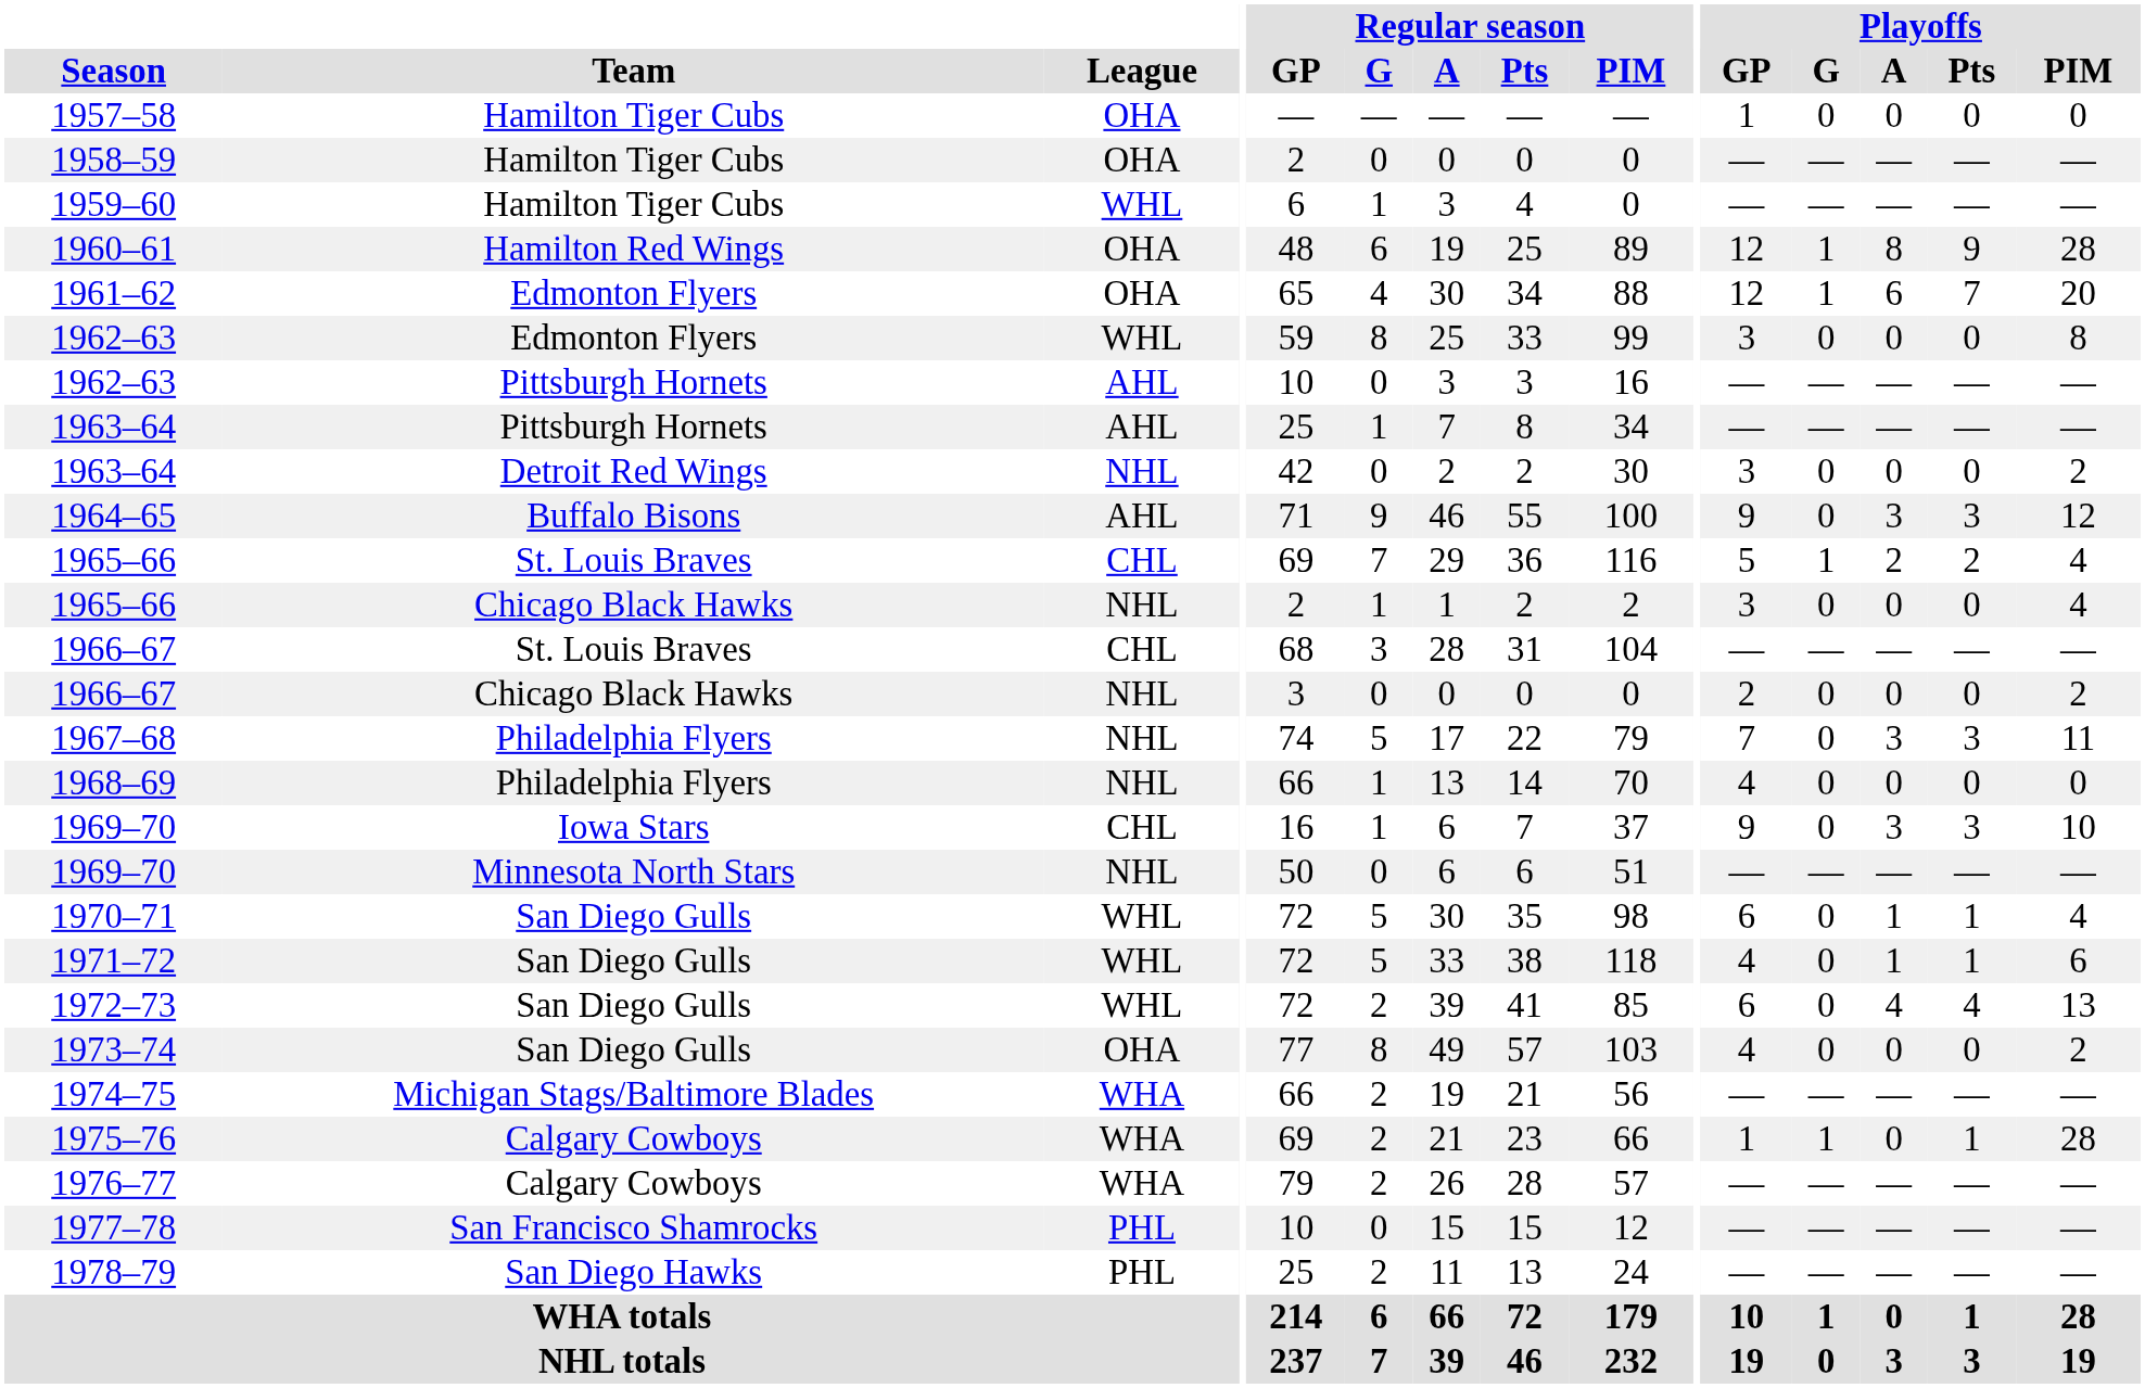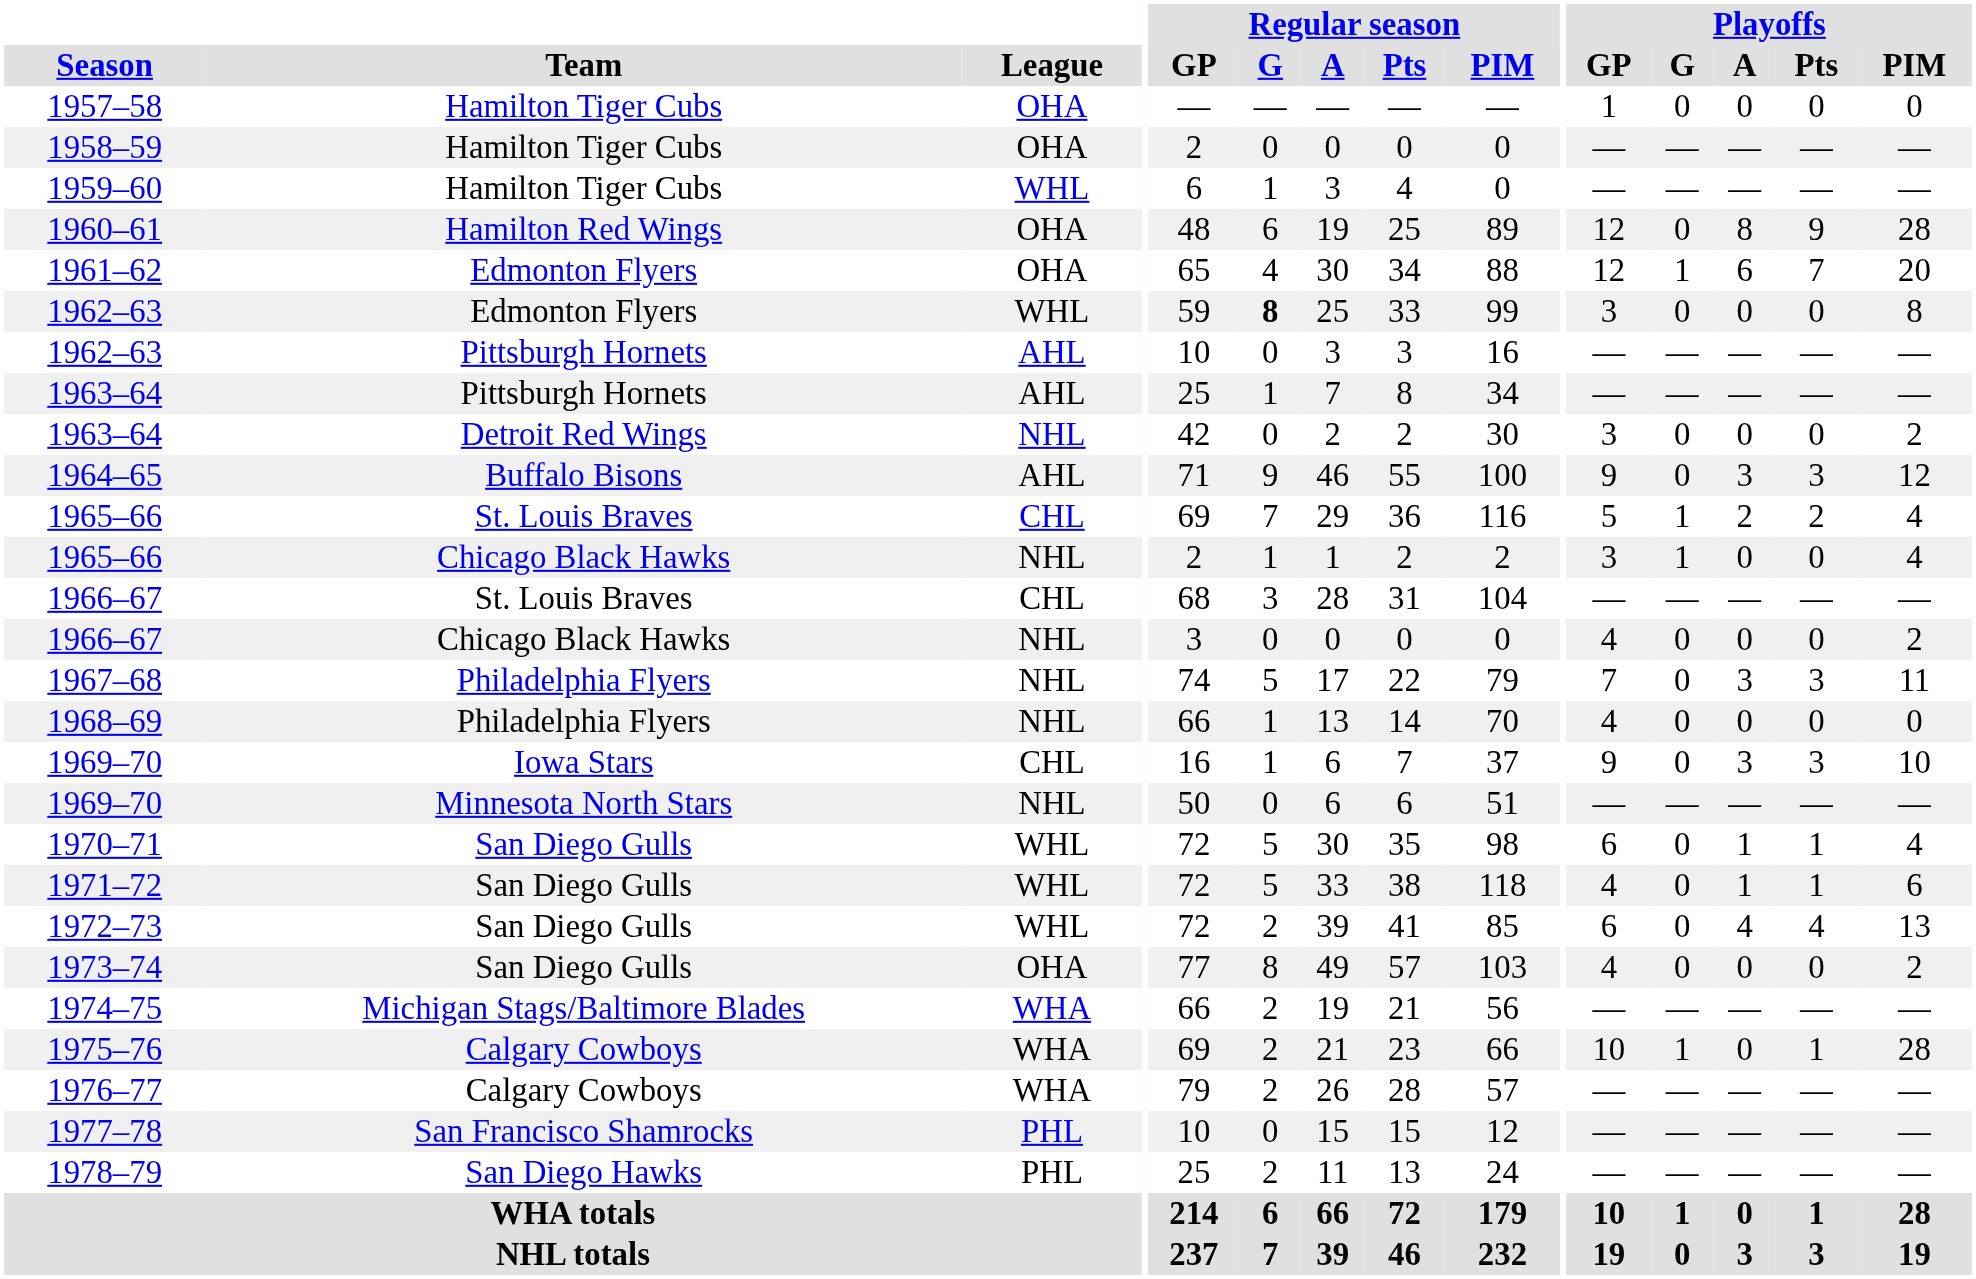 <table border="0" cellpadding="1" cellspacing="0" style="text-align:center; width:60em">
 <tr bgcolor="#e0e0e0">
 <th colspan="3" bgcolor="#ffffff"></th>
 <th rowspan="100" bgcolor="#ffffff"></th>
 <th colspan="5"><a href='#'>Regular season</a></th>
 <th rowspan="100" bgcolor="#ffffff"></th>
 <th colspan="5"><a href='#'>Playoffs</a></th>
 </tr>
 <tr bgcolor="#e0e0e0">
 <th><a href='#'>Season</a></th>
 <th>Team</th>
 <th>League</th>
 <th>GP</th>
 <th><a href='#'>G</a></th>
 <th><a href='#'>A</a></th>
 <th><a href='#'>Pts</a></th>
 <th><a href='#'>PIM</a></th>
 <th>GP</th>
 <th>G</th>
 <th>A</th>
 <th>Pts</th>
 <th>PIM</th>
 </tr>
 <tr>
 <td><a href='#'>1957–58</a></td>
 <td><a href='#'>Hamilton Tiger Cubs</a></td>
 <td><a href='#'>OHA</a></td>
 <td>—</td>
 <td>—</td>
 <td>—</td>
 <td>—</td>
 <td>—</td>
 <td>1</td>
 <td>0</td>
 <td>0</td>
 <td>0</td>
 <td>0</td>
 </tr>
 <tr bgcolor="#f0f0f0">
 <td><a href='#'>1958–59</a></td>
 <td>Hamilton Tiger Cubs</td>
 <td>OHA</td>
 <td>2</td>
 <td>0</td>
 <td>0</td>
 <td>0</td>
 <td>0</td>
 <td>—</td>
 <td>—</td>
 <td>—</td>
 <td>—</td>
 <td>—</td>
 </tr>
 <tr>
 <td><a href='#'>1959–60</a></td>
 <td>Hamilton Tiger Cubs</td>
 <td><a href='#'>WHL</a></td>
 <td>6</td>
 <td>1</td>
 <td>3</td>
 <td>4</td>
 <td>0</td>
 <td>—</td>
 <td>—</td>
 <td>—</td>
 <td>—</td>
 <td>—</td>
 </tr>
 <tr bgcolor="#f0f0f0">
 <td><a href='#'>1960–61</a></td>
 <td><a href='#'>Hamilton Red Wings</a></td>
 <td>OHA</td>
 <td>48</td>
 <td>6</td>
 <td>19</td>
 <td>25</td>
 <td>89</td>
 <td>12</td>
-<td>1</td>
+<td>0</td>
 <td>8</td>
 <td>9</td>
 <td>28</td>
 </tr>
 <tr>
 <td><a href='#'>1961–62</a></td>
 <td><a href='#'>Edmonton Flyers</a></td>
 <td>OHA</td>
 <td>65</td>
 <td>4</td>
 <td>30</td>
 <td>34</td>
 <td>88</td>
 <td>12</td>
 <td>1</td>
 <td>6</td>
 <td>7</td>
 <td>20</td>
 </tr>
 <tr bgcolor="#f0f0f0">
 <td><a href='#'>1962–63</a></td>
 <td>Edmonton Flyers</td>
 <td>WHL</td>
 <td>59</td>
-<td>8</td>
+<td><strong>8</strong></td>
 <td>25</td>
 <td>33</td>
 <td>99</td>
 <td>3</td>
 <td>0</td>
 <td>0</td>
 <td>0</td>
 <td>8</td>
 </tr>
 <tr>
 <td><a href='#'>1962–63</a></td>
 <td><a href='#'>Pittsburgh Hornets</a></td>
 <td><a href='#'>AHL</a></td>
 <td>10</td>
 <td>0</td>
 <td>3</td>
 <td>3</td>
 <td>16</td>
 <td>—</td>
 <td>—</td>
 <td>—</td>
 <td>—</td>
 <td>—</td>
 </tr>
 <tr bgcolor="#f0f0f0">
 <td><a href='#'>1963–64</a></td>
 <td>Pittsburgh Hornets</td>
 <td>AHL</td>
 <td>25</td>
 <td>1</td>
 <td>7</td>
 <td>8</td>
 <td>34</td>
 <td>—</td>
 <td>—</td>
 <td>—</td>
 <td>—</td>
 <td>—</td>
 </tr>
 <tr>
 <td><a href='#'>1963–64</a></td>
 <td><a href='#'>Detroit Red Wings</a></td>
 <td><a href='#'>NHL</a></td>
 <td>42</td>
 <td>0</td>
 <td>2</td>
 <td>2</td>
 <td>30</td>
 <td>3</td>
 <td>0</td>
 <td>0</td>
 <td>0</td>
 <td>2</td>
 </tr>
 <tr bgcolor="#f0f0f0">
 <td><a href='#'>1964–65</a></td>
 <td><a href='#'>Buffalo Bisons</a></td>
 <td>AHL</td>
 <td>71</td>
 <td>9</td>
 <td>46</td>
 <td>55</td>
 <td>100</td>
 <td>9</td>
 <td>0</td>
 <td>3</td>
 <td>3</td>
 <td>12</td>
 </tr>
 <tr>
 <td><a href='#'>1965–66</a></td>
 <td><a href='#'>St. Louis Braves</a></td>
 <td><a href='#'>CHL</a></td>
 <td>69</td>
 <td>7</td>
 <td>29</td>
 <td>36</td>
 <td>116</td>
 <td>5</td>
 <td>1</td>
 <td>2</td>
 <td>2</td>
 <td>4</td>
 </tr>
 <tr bgcolor="#f0f0f0">
 <td><a href='#'>1965–66</a></td>
 <td><a href='#'>Chicago Black Hawks</a></td>
 <td>NHL</td>
 <td>2</td>
 <td>1</td>
 <td>1</td>
 <td>2</td>
 <td>2</td>
 <td>3</td>
-<td>0</td>
+<td>1</td>
 <td>0</td>
 <td>0</td>
 <td>4</td>
 </tr>
 <tr>
 <td><a href='#'>1966–67</a></td>
 <td>St. Louis Braves</td>
 <td>CHL</td>
 <td>68</td>
 <td>3</td>
 <td>28</td>
 <td>31</td>
 <td>104</td>
 <td>—</td>
 <td>—</td>
 <td>—</td>
 <td>—</td>
 <td>—</td>
 </tr>
 <tr bgcolor="#f0f0f0">
 <td><a href='#'>1966–67</a></td>
 <td>Chicago Black Hawks</td>
 <td>NHL</td>
 <td>3</td>
 <td>0</td>
 <td>0</td>
 <td>0</td>
 <td>0</td>
-<td>2</td>
+<td>4</td>
 <td>0</td>
 <td>0</td>
 <td>0</td>
 <td>2</td>
 </tr>
 <tr>
 <td><a href='#'>1967–68</a></td>
 <td><a href='#'>Philadelphia Flyers</a></td>
 <td>NHL</td>
 <td>74</td>
 <td>5</td>
 <td>17</td>
 <td>22</td>
 <td>79</td>
 <td>7</td>
 <td>0</td>
 <td>3</td>
 <td>3</td>
 <td>11</td>
 </tr>
 <tr bgcolor="#f0f0f0">
 <td><a href='#'>1968–69</a></td>
 <td>Philadelphia Flyers</td>
 <td>NHL</td>
 <td>66</td>
 <td>1</td>
 <td>13</td>
 <td>14</td>
 <td>70</td>
 <td>4</td>
 <td>0</td>
 <td>0</td>
 <td>0</td>
 <td>0</td>
 </tr>
 <tr>
 <td><a href='#'>1969–70</a></td>
 <td><a href='#'>Iowa Stars</a></td>
 <td>CHL</td>
 <td>16</td>
 <td>1</td>
 <td>6</td>
 <td>7</td>
 <td>37</td>
 <td>9</td>
 <td>0</td>
 <td>3</td>
 <td>3</td>
 <td>10</td>
 </tr>
 <tr bgcolor="#f0f0f0">
 <td><a href='#'>1969–70</a></td>
 <td><a href='#'>Minnesota North Stars</a></td>
 <td>NHL</td>
 <td>50</td>
 <td>0</td>
 <td>6</td>
 <td>6</td>
 <td>51</td>
 <td>—</td>
 <td>—</td>
 <td>—</td>
 <td>—</td>
 <td>—</td>
 </tr>
 <tr>
 <td><a href='#'>1970–71</a></td>
 <td><a href='#'>San Diego Gulls</a></td>
 <td>WHL</td>
 <td>72</td>
 <td>5</td>
 <td>30</td>
 <td>35</td>
 <td>98</td>
 <td>6</td>
 <td>0</td>
 <td>1</td>
 <td>1</td>
 <td>4</td>
 </tr>
 <tr bgcolor="#f0f0f0">
 <td><a href='#'>1971–72</a></td>
 <td>San Diego Gulls</td>
 <td>WHL</td>
 <td>72</td>
 <td>5</td>
 <td>33</td>
 <td>38</td>
 <td>118</td>
 <td>4</td>
 <td>0</td>
 <td>1</td>
 <td>1</td>
 <td>6</td>
 </tr>
 <tr>
 <td><a href='#'>1972–73</a></td>
 <td>San Diego Gulls</td>
 <td>WHL</td>
 <td>72</td>
 <td>2</td>
 <td>39</td>
 <td>41</td>
 <td>85</td>
 <td>6</td>
 <td>0</td>
 <td>4</td>
 <td>4</td>
 <td>13</td>
 </tr>
 <tr bgcolor="#f0f0f0">
 <td><a href='#'>1973–74</a></td>
 <td>San Diego Gulls</td>
 <td>OHA</td>
 <td>77</td>
 <td>8</td>
 <td>49</td>
 <td>57</td>
 <td>103</td>
 <td>4</td>
 <td>0</td>
 <td>0</td>
 <td>0</td>
 <td>2</td>
 </tr>
 <tr>
 <td><a href='#'>1974–75</a></td>
 <td><a href='#'>Michigan Stags/Baltimore Blades</a></td>
 <td><a href='#'>WHA</a></td>
 <td>66</td>
 <td>2</td>
 <td>19</td>
 <td>21</td>
 <td>56</td>
 <td>—</td>
 <td>—</td>
 <td>—</td>
 <td>—</td>
 <td>—</td>
 </tr>
 <tr bgcolor="#f0f0f0">
 <td><a href='#'>1975–76</a></td>
 <td><a href='#'>Calgary Cowboys</a></td>
 <td>WHA</td>
 <td>69</td>
 <td>2</td>
 <td>21</td>
 <td>23</td>
 <td>66</td>
-<td>1</td>
+<td>10</td>
 <td>1</td>
 <td>0</td>
 <td>1</td>
 <td>28</td>
 </tr>
 <tr>
 <td><a href='#'>1976–77</a></td>
 <td>Calgary Cowboys</td>
 <td>WHA</td>
 <td>79</td>
 <td>2</td>
 <td>26</td>
 <td>28</td>
 <td>57</td>
 <td>—</td>
 <td>—</td>
 <td>—</td>
 <td>—</td>
 <td>—</td>
 </tr>
 <tr bgcolor="#f0f0f0">
 <td><a href='#'>1977–78</a></td>
 <td><a href='#'>San Francisco Shamrocks</a></td>
 <td><a href='#'>PHL</a></td>
 <td>10</td>
 <td>0</td>
 <td>15</td>
 <td>15</td>
 <td>12</td>
 <td>—</td>
 <td>—</td>
 <td>—</td>
 <td>—</td>
 <td>—</td>
 </tr>
 <tr>
 <td><a href='#'>1978–79</a></td>
 <td><a href='#'>San Diego Hawks</a></td>
 <td>PHL</td>
 <td>25</td>
 <td>2</td>
 <td>11</td>
 <td>13</td>
 <td>24</td>
 <td>—</td>
 <td>—</td>
 <td>—</td>
 <td>—</td>
 <td>—</td>
 </tr>
 <tr bgcolor="#e0e0e0">
 <th colspan="3">WHA totals</th>
 <th>214</th>
 <th>6</th>
 <th>66</th>
 <th>72</th>
 <th>179</th>
 <th>10</th>
 <th>1</th>
 <th>0</th>
 <th>1</th>
 <th>28</th>
 </tr>
 <tr bgcolor="#e0e0e0">
 <th colspan="3">NHL totals</th>
 <th>237</th>
 <th>7</th>
 <th>39</th>
 <th>46</th>
 <th>232</th>
 <th>19</th>
 <th>0</th>
 <th>3</th>
 <th>3</th>
 <th>19</th>
 </tr>
 </table>
